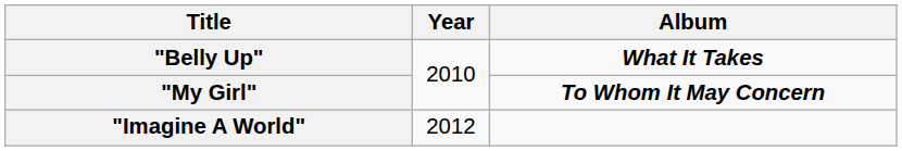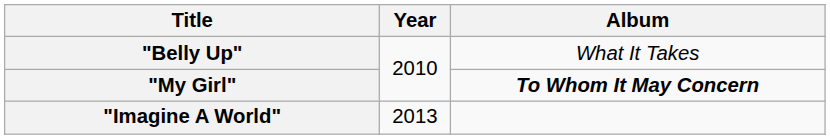 <table class="wikitable plainrowheaders" style="text-align:center;">
 <tr>
 <th scope="col" style="width:18em;">Title</th>
 <th scope="col" style="width:3em;">Year</th>
 <th scope="col" style="width:18em;">Album</th>
 </tr>
 <tr>
 <th scope="row">"Belly Up"</th>
 <td rowspan=2>2010</td>
-<td><strong><em>What It Takes</em></strong></td>
+<td><em>What It Takes</em></td>
 </tr>
 <tr>
 <th scope="row">"My Girl"</th>
 <td><strong><em>To Whom It May Concern</em></strong></td>
 </tr>
 <tr>
 <th scope="row">"Imagine A World"<br> </th>
-<td>2012</td>
+<td>2013</td>
 <td></td>
 </tr>
 </table>
